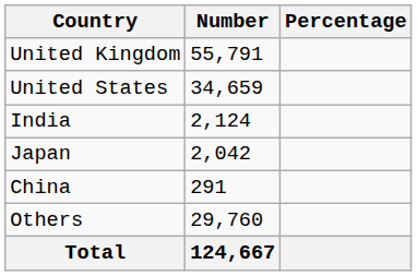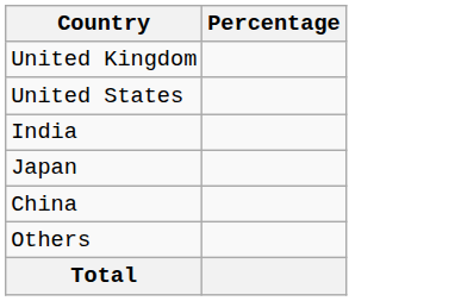 <table class="wikitable sortable">
 <tr>
 <th>Country</th>
-<th>Number</th>
 <th>Percentage</th>
 </tr>
 <tr>
 <td>United Kingdom</td>
-<td>55,791</td>
 <td></td>
 </tr>
 <tr>
 <td>United States</td>
-<td>34,659</td>
 <td></td>
 </tr>
 <tr>
 <td>India</td>
-<td>2,124</td>
 <td></td>
 </tr>
 <tr>
 <td>Japan</td>
-<td>2,042</td>
 <td></td>
 </tr>
 <tr>
 <td>China</td>
-<td>291</td>
 <td></td>
 </tr>
 <tr>
 <td>Others</td>
-<td>29,760</td>
 <td></td>
 </tr>
 <tr>
 <th>Total</th>
-<th>124,667</th>
 <th></th>
 </tr>
 </table>
